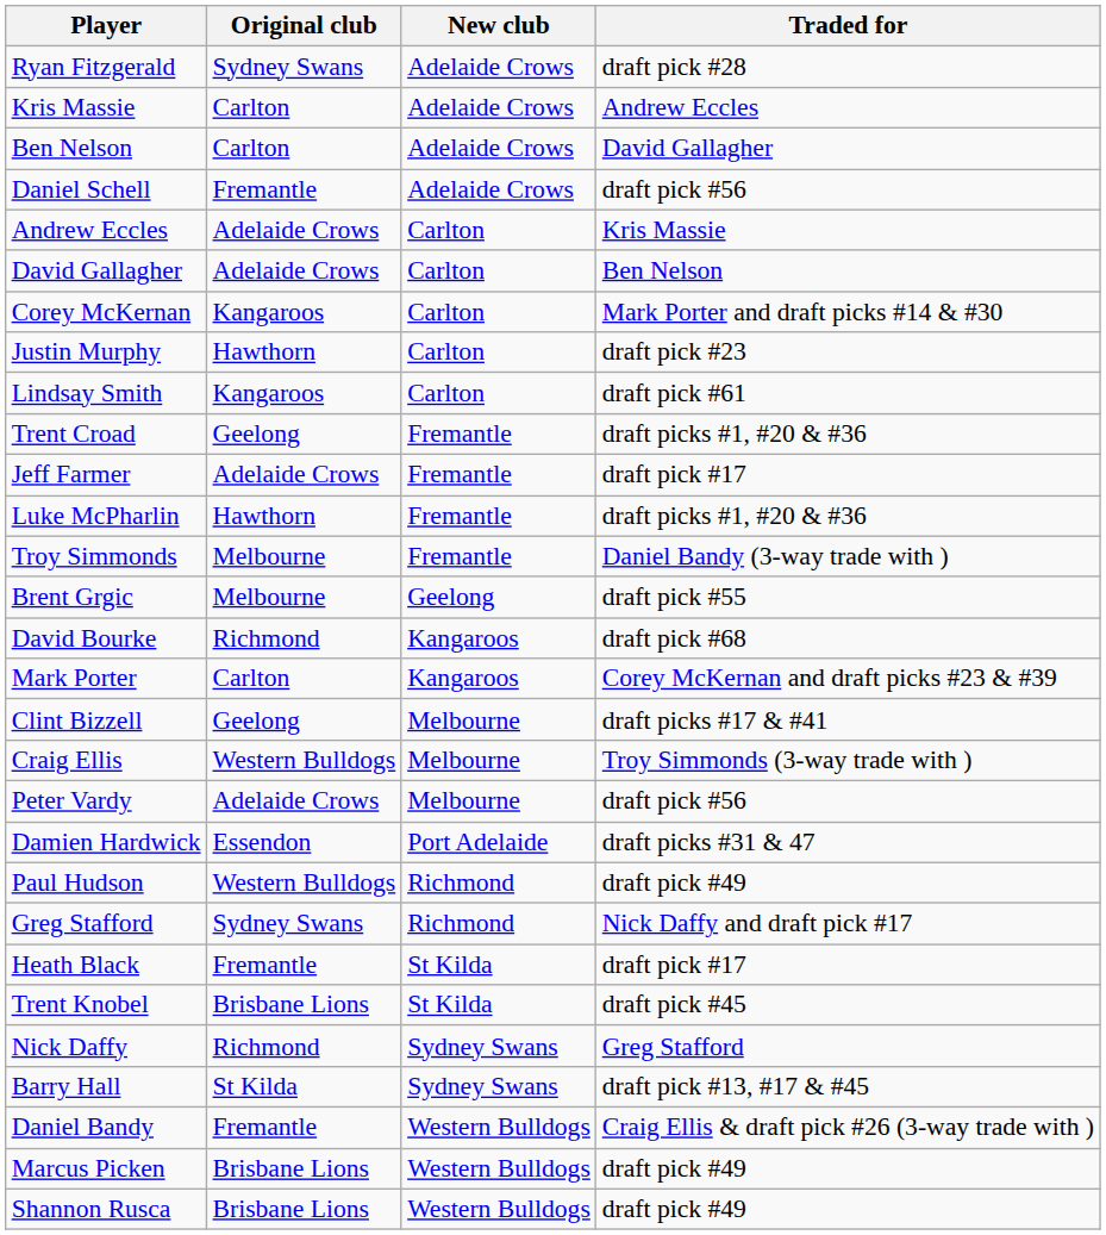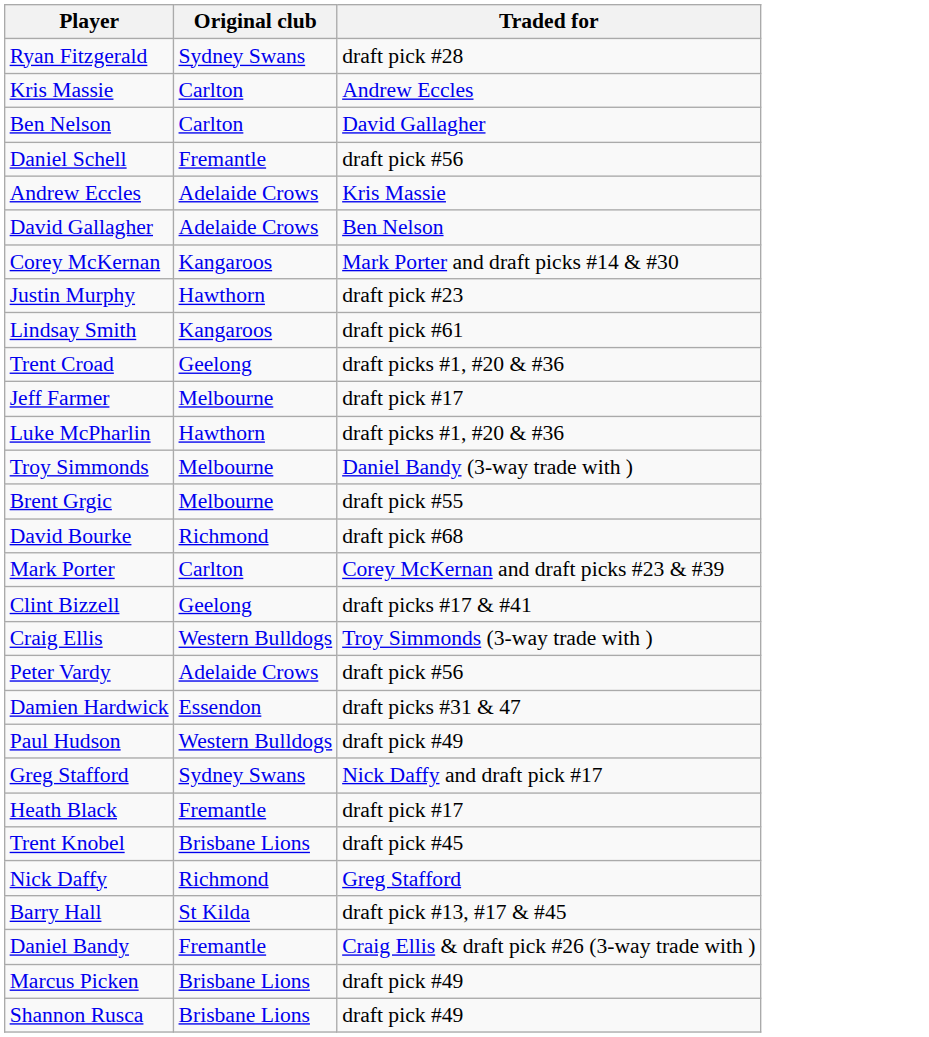 <table class="wikitable sortable">
 <tr>
 <th>Player</th>
 <th>Original club</th>
-<th>New club</th>
 <th>Traded for</th>
 </tr>
 <tr>
 <td><a href='#'>Ryan Fitzgerald</a></td>
 <td><a href='#'>Sydney Swans</a></td>
-<td><a href='#'>Adelaide Crows</a></td>
 <td>draft pick #28</td>
 </tr>
 <tr>
 <td><a href='#'>Kris Massie</a></td>
 <td><a href='#'>Carlton</a></td>
-<td><a href='#'>Adelaide Crows</a></td>
 <td><a href='#'>Andrew Eccles</a></td>
 </tr>
 <tr>
 <td><a href='#'>Ben Nelson</a></td>
 <td><a href='#'>Carlton</a></td>
-<td><a href='#'>Adelaide Crows</a></td>
 <td><a href='#'>David Gallagher</a></td>
 </tr>
 <tr>
 <td><a href='#'>Daniel Schell</a></td>
 <td><a href='#'>Fremantle</a></td>
-<td><a href='#'>Adelaide Crows</a></td>
 <td>draft pick #56</td>
 </tr>
 <tr>
 <td><a href='#'>Andrew Eccles</a></td>
 <td><a href='#'>Adelaide Crows</a></td>
-<td><a href='#'>Carlton</a></td>
 <td><a href='#'>Kris Massie</a></td>
 </tr>
 <tr>
 <td><a href='#'>David Gallagher</a></td>
 <td><a href='#'>Adelaide Crows</a></td>
-<td><a href='#'>Carlton</a></td>
 <td><a href='#'>Ben Nelson</a></td>
 </tr>
 <tr>
 <td><a href='#'>Corey McKernan</a></td>
 <td><a href='#'>Kangaroos</a></td>
-<td><a href='#'>Carlton</a></td>
 <td><a href='#'>Mark Porter</a> and draft picks #14 & #30</td>
 </tr>
 <tr>
 <td><a href='#'>Justin Murphy</a></td>
 <td><a href='#'>Hawthorn</a></td>
-<td><a href='#'>Carlton</a></td>
 <td>draft pick #23</td>
 </tr>
 <tr>
 <td><a href='#'>Lindsay Smith</a></td>
 <td><a href='#'>Kangaroos</a></td>
-<td><a href='#'>Carlton</a></td>
 <td>draft pick #61</td>
 </tr>
 <tr>
 <td><a href='#'>Trent Croad</a></td>
 <td><a href='#'>Geelong</a></td>
-<td><a href='#'>Fremantle</a></td>
 <td>draft picks #1, #20 & #36</td>
 </tr>
 <tr>
 <td><a href='#'>Jeff Farmer</a></td>
-<td><a href='#'>Adelaide Crows</a></td>
-<td><a href='#'>Fremantle</a></td>
+<td><a href='#'>Melbourne</a></td>
 <td>draft pick #17</td>
 </tr>
 <tr>
 <td><a href='#'>Luke McPharlin</a></td>
 <td><a href='#'>Hawthorn</a></td>
-<td><a href='#'>Fremantle</a></td>
 <td>draft picks #1, #20 & #36</td>
 </tr>
 <tr>
 <td><a href='#'>Troy Simmonds</a></td>
 <td><a href='#'>Melbourne</a></td>
-<td><a href='#'>Fremantle</a></td>
 <td><a href='#'>Daniel Bandy</a> (3-way trade with )</td>
 </tr>
 <tr>
 <td><a href='#'>Brent Grgic</a></td>
 <td><a href='#'>Melbourne</a></td>
-<td><a href='#'>Geelong</a></td>
 <td>draft pick #55</td>
 </tr>
 <tr>
 <td><a href='#'>David Bourke</a></td>
 <td><a href='#'>Richmond</a></td>
-<td><a href='#'>Kangaroos</a></td>
 <td>draft pick #68</td>
 </tr>
 <tr>
 <td><a href='#'>Mark Porter</a></td>
 <td><a href='#'>Carlton</a></td>
-<td><a href='#'>Kangaroos</a></td>
 <td><a href='#'>Corey McKernan</a> and draft picks #23 & #39</td>
 </tr>
 <tr>
 <td><a href='#'>Clint Bizzell</a></td>
 <td><a href='#'>Geelong</a></td>
-<td><a href='#'>Melbourne</a></td>
 <td>draft picks #17 & #41</td>
 </tr>
 <tr>
 <td><a href='#'>Craig Ellis</a></td>
 <td><a href='#'>Western Bulldogs</a></td>
-<td><a href='#'>Melbourne</a></td>
 <td><a href='#'>Troy Simmonds</a> (3-way trade with )</td>
 </tr>
 <tr>
 <td><a href='#'>Peter Vardy</a></td>
 <td><a href='#'>Adelaide Crows</a></td>
-<td><a href='#'>Melbourne</a></td>
 <td>draft pick #56</td>
 </tr>
 <tr>
 <td><a href='#'>Damien Hardwick</a></td>
 <td><a href='#'>Essendon</a></td>
-<td><a href='#'>Port Adelaide</a></td>
 <td>draft picks #31 & 47</td>
 </tr>
 <tr>
 <td><a href='#'>Paul Hudson</a></td>
 <td><a href='#'>Western Bulldogs</a></td>
-<td><a href='#'>Richmond</a></td>
 <td>draft pick #49</td>
 </tr>
 <tr>
 <td><a href='#'>Greg Stafford</a></td>
 <td><a href='#'>Sydney Swans</a></td>
-<td><a href='#'>Richmond</a></td>
 <td><a href='#'>Nick Daffy</a> and draft pick #17</td>
 </tr>
 <tr>
 <td><a href='#'>Heath Black</a></td>
 <td><a href='#'>Fremantle</a></td>
-<td><a href='#'>St Kilda</a></td>
 <td>draft pick #17</td>
 </tr>
 <tr>
 <td><a href='#'>Trent Knobel</a></td>
 <td><a href='#'>Brisbane Lions</a></td>
-<td><a href='#'>St Kilda</a></td>
 <td>draft pick #45</td>
 </tr>
 <tr>
 <td><a href='#'>Nick Daffy</a></td>
 <td><a href='#'>Richmond</a></td>
-<td><a href='#'>Sydney Swans</a></td>
 <td><a href='#'>Greg Stafford</a></td>
 </tr>
 <tr>
 <td><a href='#'>Barry Hall</a></td>
 <td><a href='#'>St Kilda</a></td>
-<td><a href='#'>Sydney Swans</a></td>
 <td>draft pick #13, #17 & #45</td>
 </tr>
 <tr>
 <td><a href='#'>Daniel Bandy</a></td>
 <td><a href='#'>Fremantle</a></td>
-<td><a href='#'>Western Bulldogs</a></td>
 <td><a href='#'>Craig Ellis</a> & draft pick #26 (3-way trade with )</td>
 </tr>
 <tr>
 <td><a href='#'>Marcus Picken</a></td>
 <td><a href='#'>Brisbane Lions</a></td>
-<td><a href='#'>Western Bulldogs</a></td>
 <td>draft pick #49</td>
 </tr>
 <tr>
 <td><a href='#'>Shannon Rusca</a></td>
 <td><a href='#'>Brisbane Lions</a></td>
-<td><a href='#'>Western Bulldogs</a></td>
 <td>draft pick #49</td>
 </tr>
 </table>
